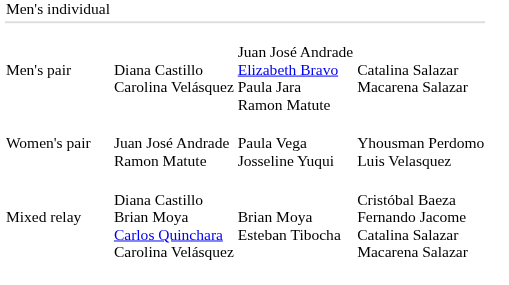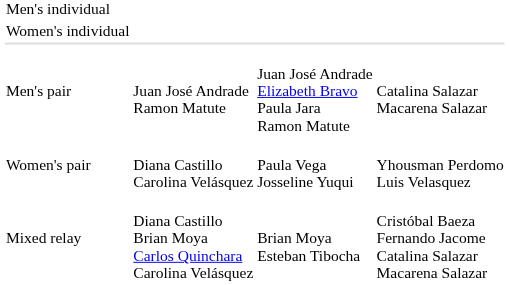 <table>
 <tr>
 <td>Men's individual</td>
 <td nowrap></td>
 <td></td>
 <td></td>
 </tr>
+<tr>
+<td nowrap>Women's individual</td>
+<td></td>
+<td nowrap></td>
+<td></td>
+</tr>
 <tr bgcolor=#dddddd>
 <td colspan=4></td>
 </tr>
 <tr>
 <td>Men's pair</td>
-<td><br>Diana Castillo<br>Carolina Velásquez</td>
+<td><br>Juan José Andrade<br>Ramon Matute</td>
 <td nowrap><br>Juan José Andrade<br><a href='#'>Elizabeth Bravo</a><br>Paula Jara<br>Ramon Matute</td>
 <td><br>Catalina Salazar<br>Macarena Salazar</td>
 </tr>
 <tr>
 <td>Women's pair</td>
-<td><br>Juan José Andrade<br>Ramon Matute</td>
+<td><br>Diana Castillo<br>Carolina Velásquez</td>
 <td><br>Paula Vega<br>Josseline Yuqui</td>
 <td nowrap><br>Yhousman Perdomo<br>Luis Velasquez</td>
 </tr>
 <tr>
 <td>Mixed relay</td>
 <td><br>Diana Castillo<br>Brian Moya<br><a href='#'>Carlos Quinchara</a><br>Carolina Velásquez</td>
 <td><br>Brian Moya<br>Esteban Tibocha</td>
 <td><br>Cristóbal Baeza<br>Fernando Jacome<br>Catalina Salazar<br>Macarena Salazar</td>
 </tr>
 </table>
